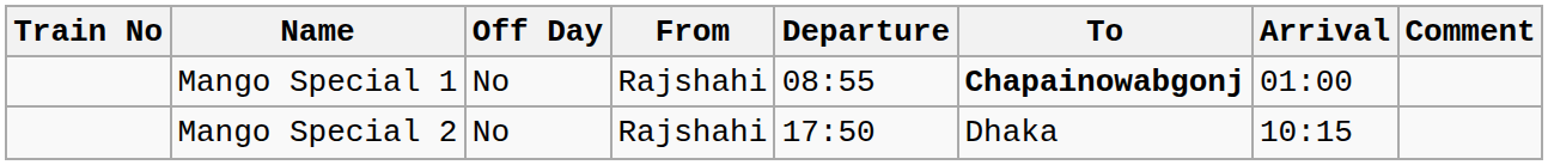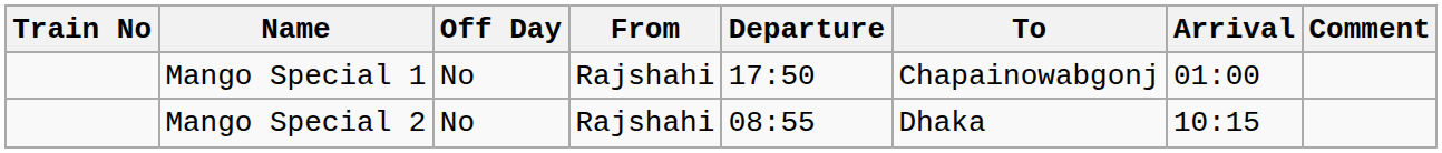 <table class="wikitable">
 <tr>
 <th>Train No</th>
 <th>Name</th>
 <th>Off Day</th>
 <th>From</th>
 <th>Departure</th>
 <th>To</th>
 <th>Arrival</th>
 <th>Comment</th>
 </tr>
 <tr>
 <td></td>
 <td>Mango Special 1</td>
 <td>No</td>
 <td>Rajshahi</td>
-<td>08:55</td>
-<td><strong>Chapainowabgonj</strong></td>
+<td>17:50</td>
+<td>Chapainowabgonj</td>
 <td>01:00</td>
 <td></td>
 </tr>
 <tr>
 <td></td>
 <td>Mango Special 2</td>
 <td>No</td>
 <td>Rajshahi</td>
-<td>17:50</td>
+<td>08:55</td>
 <td>Dhaka</td>
 <td>10:15</td>
 <td></td>
 </tr>
 </table>
